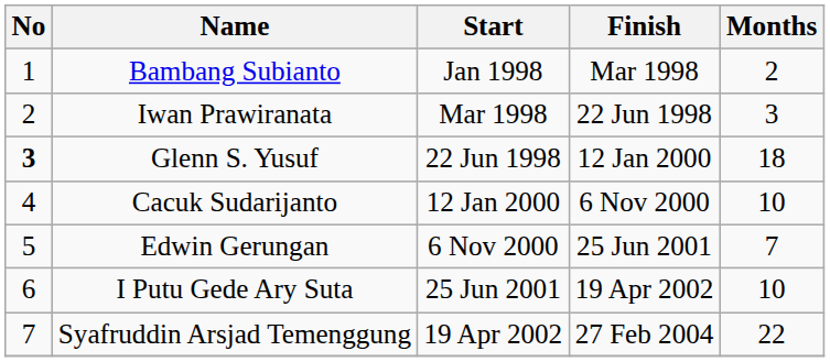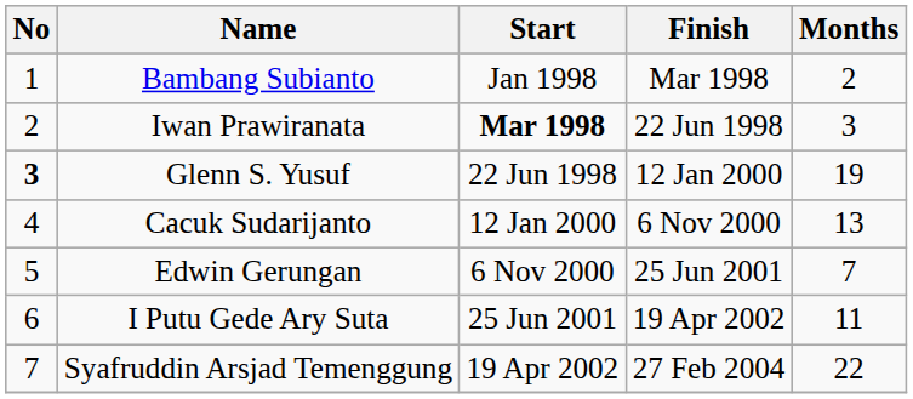 <table class="wikitable" style="text-align: center;">
 <tr>
 <th>No</th>
 <th>Name</th>
 <th>Start</th>
 <th>Finish</th>
 <th>Months</th>
 </tr>
 <tr>
 <td>1</td>
 <td><a href='#'>Bambang Subianto</a></td>
 <td>Jan 1998</td>
 <td>Mar 1998</td>
 <td>2</td>
 </tr>
 <tr>
 <td>2</td>
 <td>Iwan Prawiranata</td>
-<td>Mar 1998</td>
+<td><strong>Mar 1998</strong></td>
 <td>22 Jun 1998</td>
 <td>3</td>
 </tr>
 <tr>
 <td><strong>3</strong></td>
 <td>Glenn S. Yusuf</td>
 <td>22 Jun 1998</td>
 <td>12 Jan 2000</td>
-<td>18</td>
+<td>19</td>
 </tr>
 <tr>
 <td>4</td>
 <td>Cacuk Sudarijanto</td>
 <td>12 Jan 2000</td>
 <td>6 Nov 2000</td>
-<td>10</td>
+<td>13</td>
 </tr>
 <tr>
 <td>5</td>
 <td>Edwin Gerungan</td>
 <td>6 Nov 2000</td>
 <td>25 Jun 2001</td>
 <td>7</td>
 </tr>
 <tr>
 <td>6</td>
 <td>I Putu Gede Ary Suta</td>
 <td>25 Jun 2001</td>
 <td>19 Apr 2002</td>
-<td>10</td>
+<td>11</td>
 </tr>
 <tr>
 <td>7</td>
 <td>Syafruddin Arsjad Temenggung</td>
 <td>19 Apr 2002</td>
 <td>27 Feb 2004</td>
 <td>22</td>
 </tr>
 <tr>
 </tr>
 </table>
